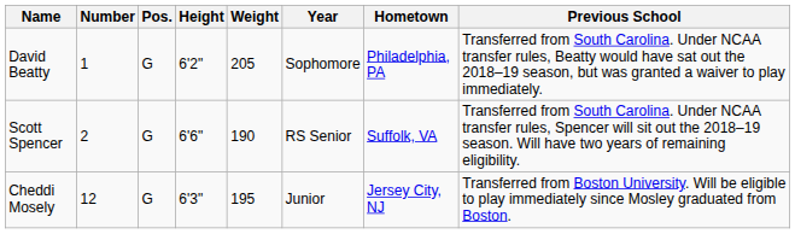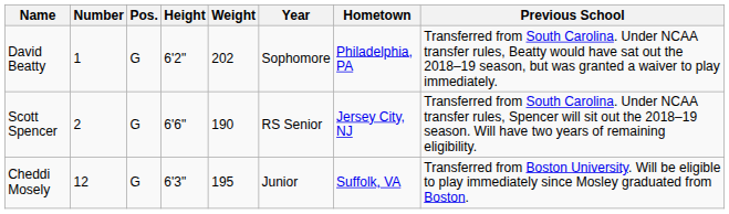 <table class="wikitable sortable" border="1">
 <tr>
 <th>Name</th>
 <th>Number</th>
 <th>Pos.</th>
 <th>Height</th>
 <th>Weight</th>
 <th>Year</th>
 <th>Hometown</th>
 <th class="unsortable">Previous School</th>
 </tr>
 <tr>
 <td>David Beatty</td>
 <td>1</td>
 <td>G</td>
 <td>6'2"</td>
-<td>205</td>
+<td>202</td>
 <td>Sophomore</td>
 <td><a href='#'>Philadelphia, PA</a></td>
 <td>Transferred from <a href='#'>South Carolina</a>. Under NCAA transfer rules, Beatty would have sat out the 2018–19 season, but was granted a waiver to play immediately.</td>
 </tr>
 <tr>
 <td>Scott Spencer</td>
 <td>2</td>
 <td>G</td>
 <td>6'6"</td>
 <td>190</td>
 <td>RS Senior</td>
-<td><a href='#'>Suffolk, VA</a></td>
+<td><a href='#'>Jersey City, NJ</a></td>
 <td>Transferred from <a href='#'>South Carolina</a>. Under NCAA transfer rules, Spencer will sit out the 2018–19 season. Will have two years of remaining eligibility.</td>
 </tr>
 <tr>
 <td>Cheddi Mosely</td>
 <td>12</td>
 <td>G</td>
 <td>6'3"</td>
 <td>195</td>
 <td>Junior</td>
-<td><a href='#'>Jersey City, NJ</a></td>
+<td><a href='#'>Suffolk, VA</a></td>
 <td>Transferred from <a href='#'>Boston University</a>. Will be eligible to play immediately since Mosley graduated from <a href='#'>Boston</a>.</td>
 </tr>
 </table>
